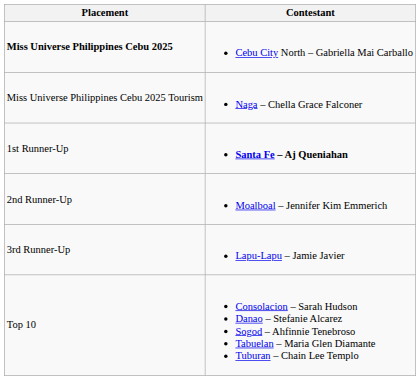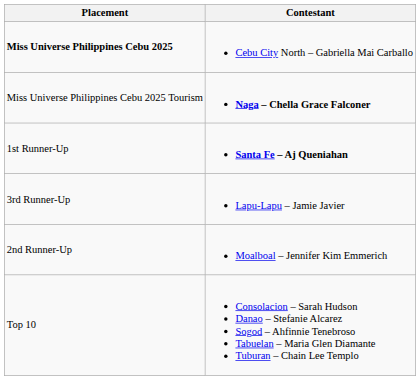 <table class="wikitable sortable" style="font-size: 95%;">
 <tr>
 <th>Placement</th>
 <th>Contestant</th>
 </tr>
 <tr>
 <td><strong>Miss Universe Philippines Cebu 2025</strong></td>
 <td><br><ul><li><a href='#'>Cebu City</a> North – Gabriella Mai Carballo</li></ul></td>
 </tr>
 <tr>
 <td>Miss Universe Philippines Cebu 2025 Tourism</td>
-<td><br><ul><li><a href='#'>Naga</a> – Chella Grace Falconer</li></ul></td>
+<td><strong><br><ul><li><a href='#'>Naga</a> – Chella Grace Falconer</li></ul></strong></td>
 </tr>
 <tr>
 <td>1st Runner-Up</td>
 <td><strong><br><ul><li><a href='#'>Santa Fe</a> – Aj Queniahan</li></ul></strong></td>
 </tr>
 <tr>
+<td>3rd Runner-Up</td>
+<td><br><ul><li><a href='#'>Lapu-Lapu</a> – Jamie Javier</li></ul></td>
+</tr>
+<tr>
 <td>2nd Runner-Up</td>
 <td><br><ul><li><a href='#'>Moalboal</a> – Jennifer Kim Emmerich</li></ul></td>
-</tr>
-<tr>
-<td>3rd Runner-Up</td>
-<td><br><ul><li><a href='#'>Lapu-Lapu</a> – Jamie Javier</li></ul></td>
 </tr>
 <tr>
 <td>Top 10</td>
 <td><br><ul><li><a href='#'>Consolacion</a> – Sarah Hudson</li><li><a href='#'>Danao</a> – Stefanie Alcarez</li><li><a href='#'>Sogod</a> – Ahfinnie Tenebroso</li><li><a href='#'>Tabuelan</a> – Maria Glen Diamante</li><li><a href='#'>Tuburan</a> – Chain Lee Templo</li></ul></td>
 </tr>
 </table>
